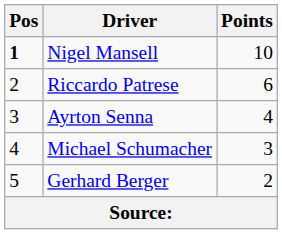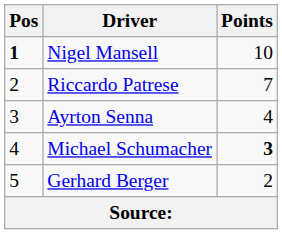 <table class="wikitable" style="font-size: 95%;">
 <tr>
 <th>Pos</th>
 <th>Driver</th>
 <th>Points</th>
 </tr>
 <tr>
 <td><strong>1</strong></td>
 <td> <a href='#'>Nigel Mansell</a></td>
 <td align="right">10</td>
 </tr>
 <tr>
 <td>2</td>
 <td> <a href='#'>Riccardo Patrese</a></td>
-<td align="right">6</td>
+<td align="right">7</td>
 </tr>
 <tr>
 <td>3</td>
 <td> <a href='#'>Ayrton Senna</a></td>
 <td align="right">4</td>
 </tr>
 <tr>
 <td>4</td>
 <td> <a href='#'>Michael Schumacher</a></td>
-<td align="right">3</td>
+<td align="right"><strong>3</strong></td>
 </tr>
 <tr>
 <td>5</td>
 <td> <a href='#'>Gerhard Berger</a></td>
 <td align="right">2</td>
 </tr>
 <tr>
 <th colspan=4>Source: </th>
 </tr>
 </table>
